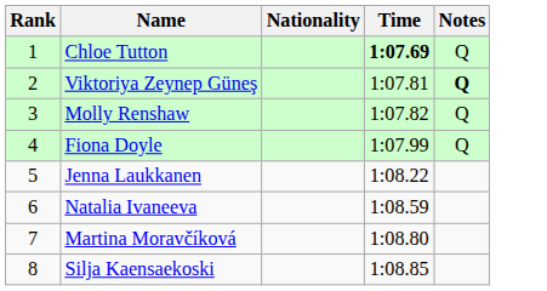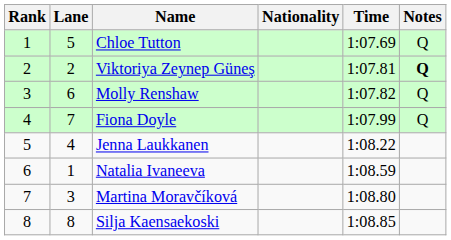 <table class="wikitable sortable" style="text-align:center">
 <tr>
 <th>Rank</th>
+<th>Lane</th>
 <th>Name</th>
 <th>Nationality</th>
 <th>Time</th>
 <th>Notes</th>
 </tr>
 <tr bgcolor=ccffcc>
 <td>1</td>
+<td>5</td>
 <td align=left><a href='#'>Chloe Tutton</a></td>
 <td align=left></td>
-<td><strong>1:07.69</strong></td>
+<td>1:07.69</td>
 <td>Q</td>
 </tr>
 <tr bgcolor=ccffcc>
+<td>2</td>
 <td>2</td>
 <td align=left><a href='#'>Viktoriya Zeynep Güneş</a></td>
 <td align=left></td>
 <td>1:07.81</td>
 <td><strong>Q</strong></td>
 </tr>
 <tr bgcolor=ccffcc>
 <td>3</td>
+<td>6</td>
 <td align=left><a href='#'>Molly Renshaw</a></td>
 <td align=left></td>
 <td>1:07.82</td>
 <td>Q</td>
 </tr>
 <tr bgcolor=ccffcc>
 <td>4</td>
+<td>7</td>
 <td align=left><a href='#'>Fiona Doyle</a></td>
 <td align=left></td>
 <td>1:07.99</td>
 <td>Q</td>
 </tr>
 <tr>
 <td>5</td>
+<td>4</td>
 <td align=left><a href='#'>Jenna Laukkanen</a></td>
 <td align=left></td>
 <td>1:08.22</td>
 <td></td>
 </tr>
 <tr>
 <td>6</td>
+<td>1</td>
 <td align=left><a href='#'>Natalia Ivaneeva</a></td>
 <td align=left></td>
 <td>1:08.59</td>
 <td></td>
 </tr>
 <tr>
 <td>7</td>
+<td>3</td>
 <td align=left><a href='#'>Martina Moravčíková</a></td>
 <td align=left></td>
 <td>1:08.80</td>
 <td></td>
 </tr>
 <tr>
 <td>8</td>
+<td>8</td>
 <td align=left><a href='#'>Silja Kaensaekoski</a></td>
 <td align=left></td>
 <td>1:08.85</td>
 <td></td>
 </tr>
 </table>
